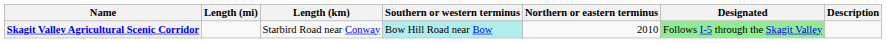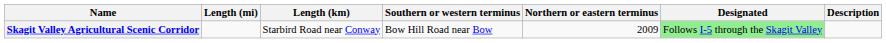 <table class="wikitable sortable plainrowheaders">
 <tr>
 <th scope="col">Name</th>
 <th scope="col">Length (mi)</th>
 <th scope="col" class="unsortable">Length (km)</th>
 <th scope="col" class="unsortable">Southern or western terminus</th>
 <th scope="col" class="unsortable">Northern or eastern terminus</th>
 <th scope="col">Designated</th>
 <th scope="col" class="unsortable">Description</th>
 </tr>
 <tr>
 <th scope="row"><a href='#'>Skagit Valley Agricultural Scenic Corridor</a></th>
 <td></td>
 <td>Starbird Road near <a href='#'>Conway</a></td>
-<td style="background: paleturquoise;">Bow Hill Road near <a href='#'>Bow</a></td>
-<td align=right>2010</td>
+<td>Bow Hill Road near <a href='#'>Bow</a></td>
+<td align=right>2009</td>
 <td style="background: lightgreen;">Follows <a href='#'>I-5</a> through the <a href='#'>Skagit Valley</a></td>
 </tr>
 </table>
